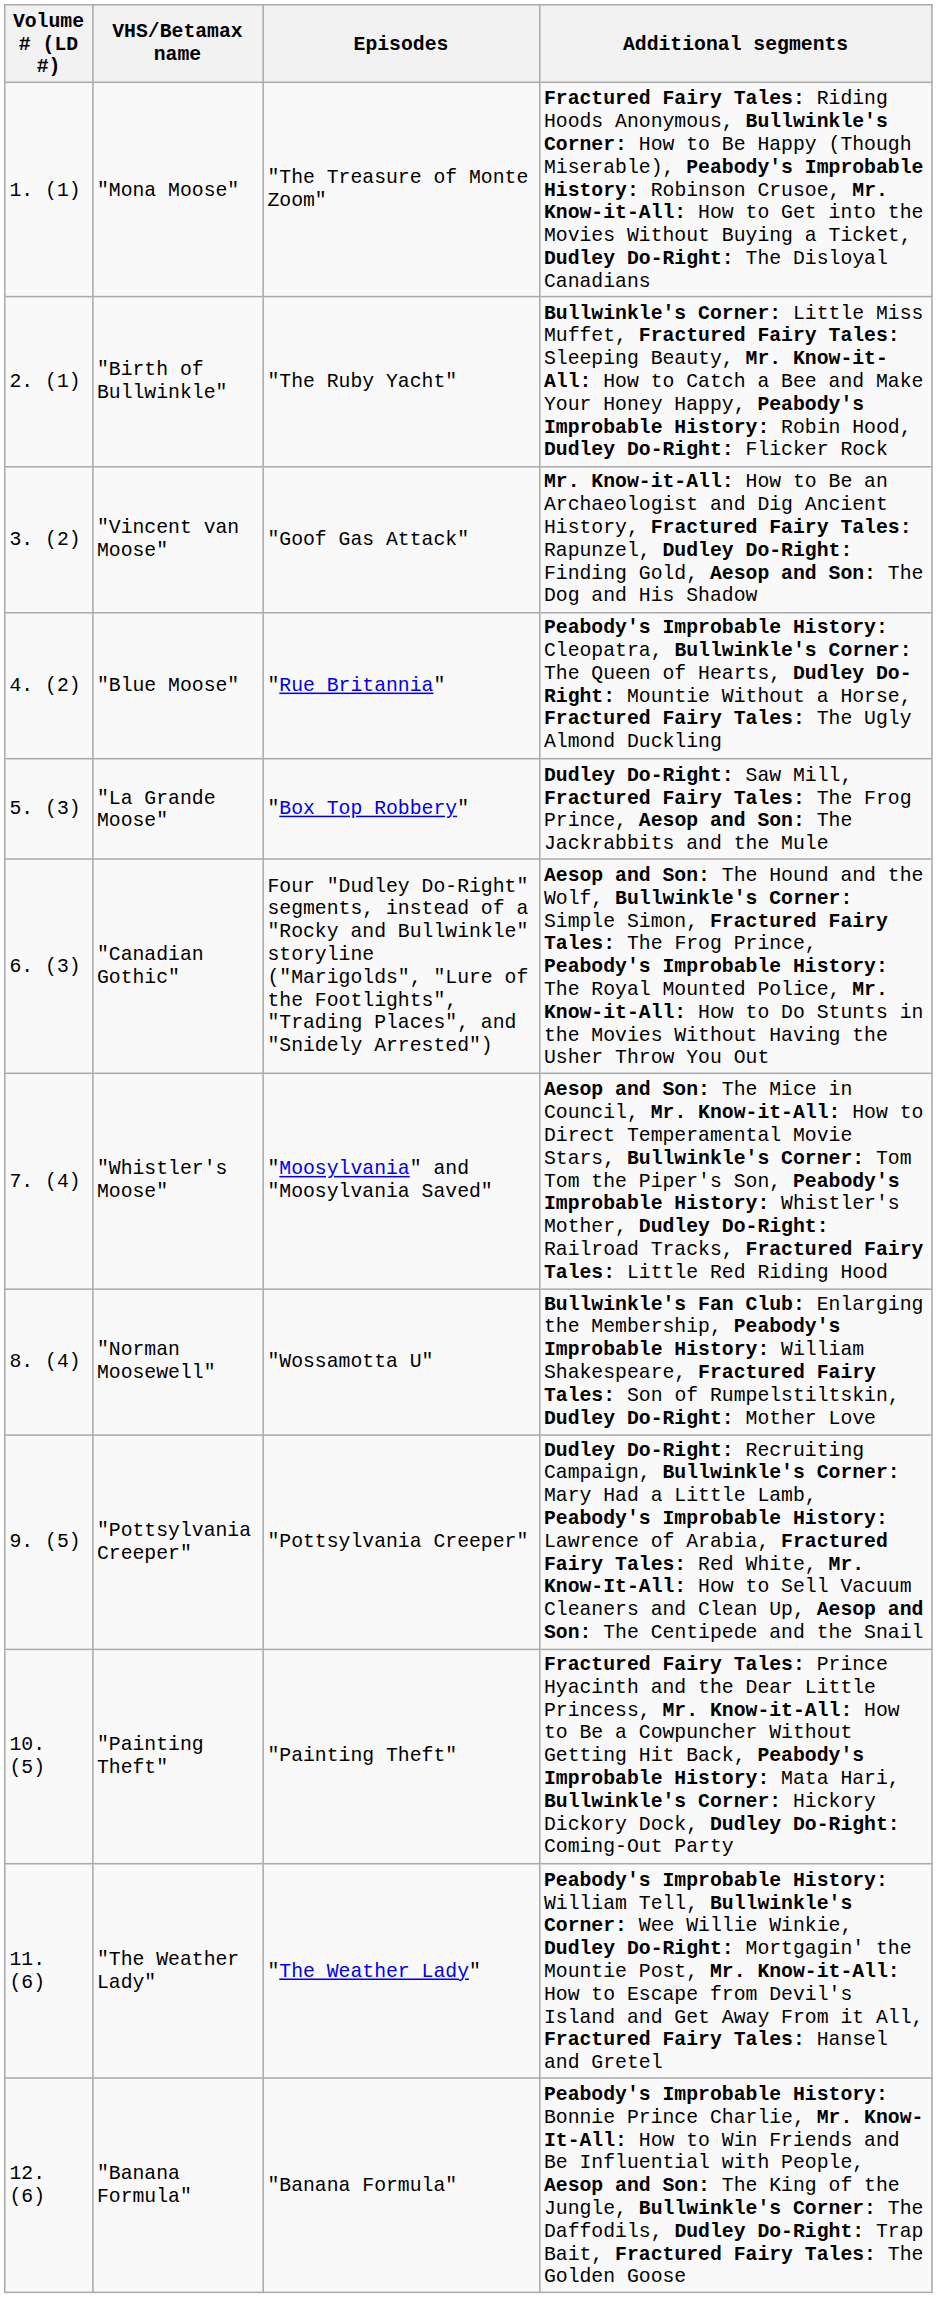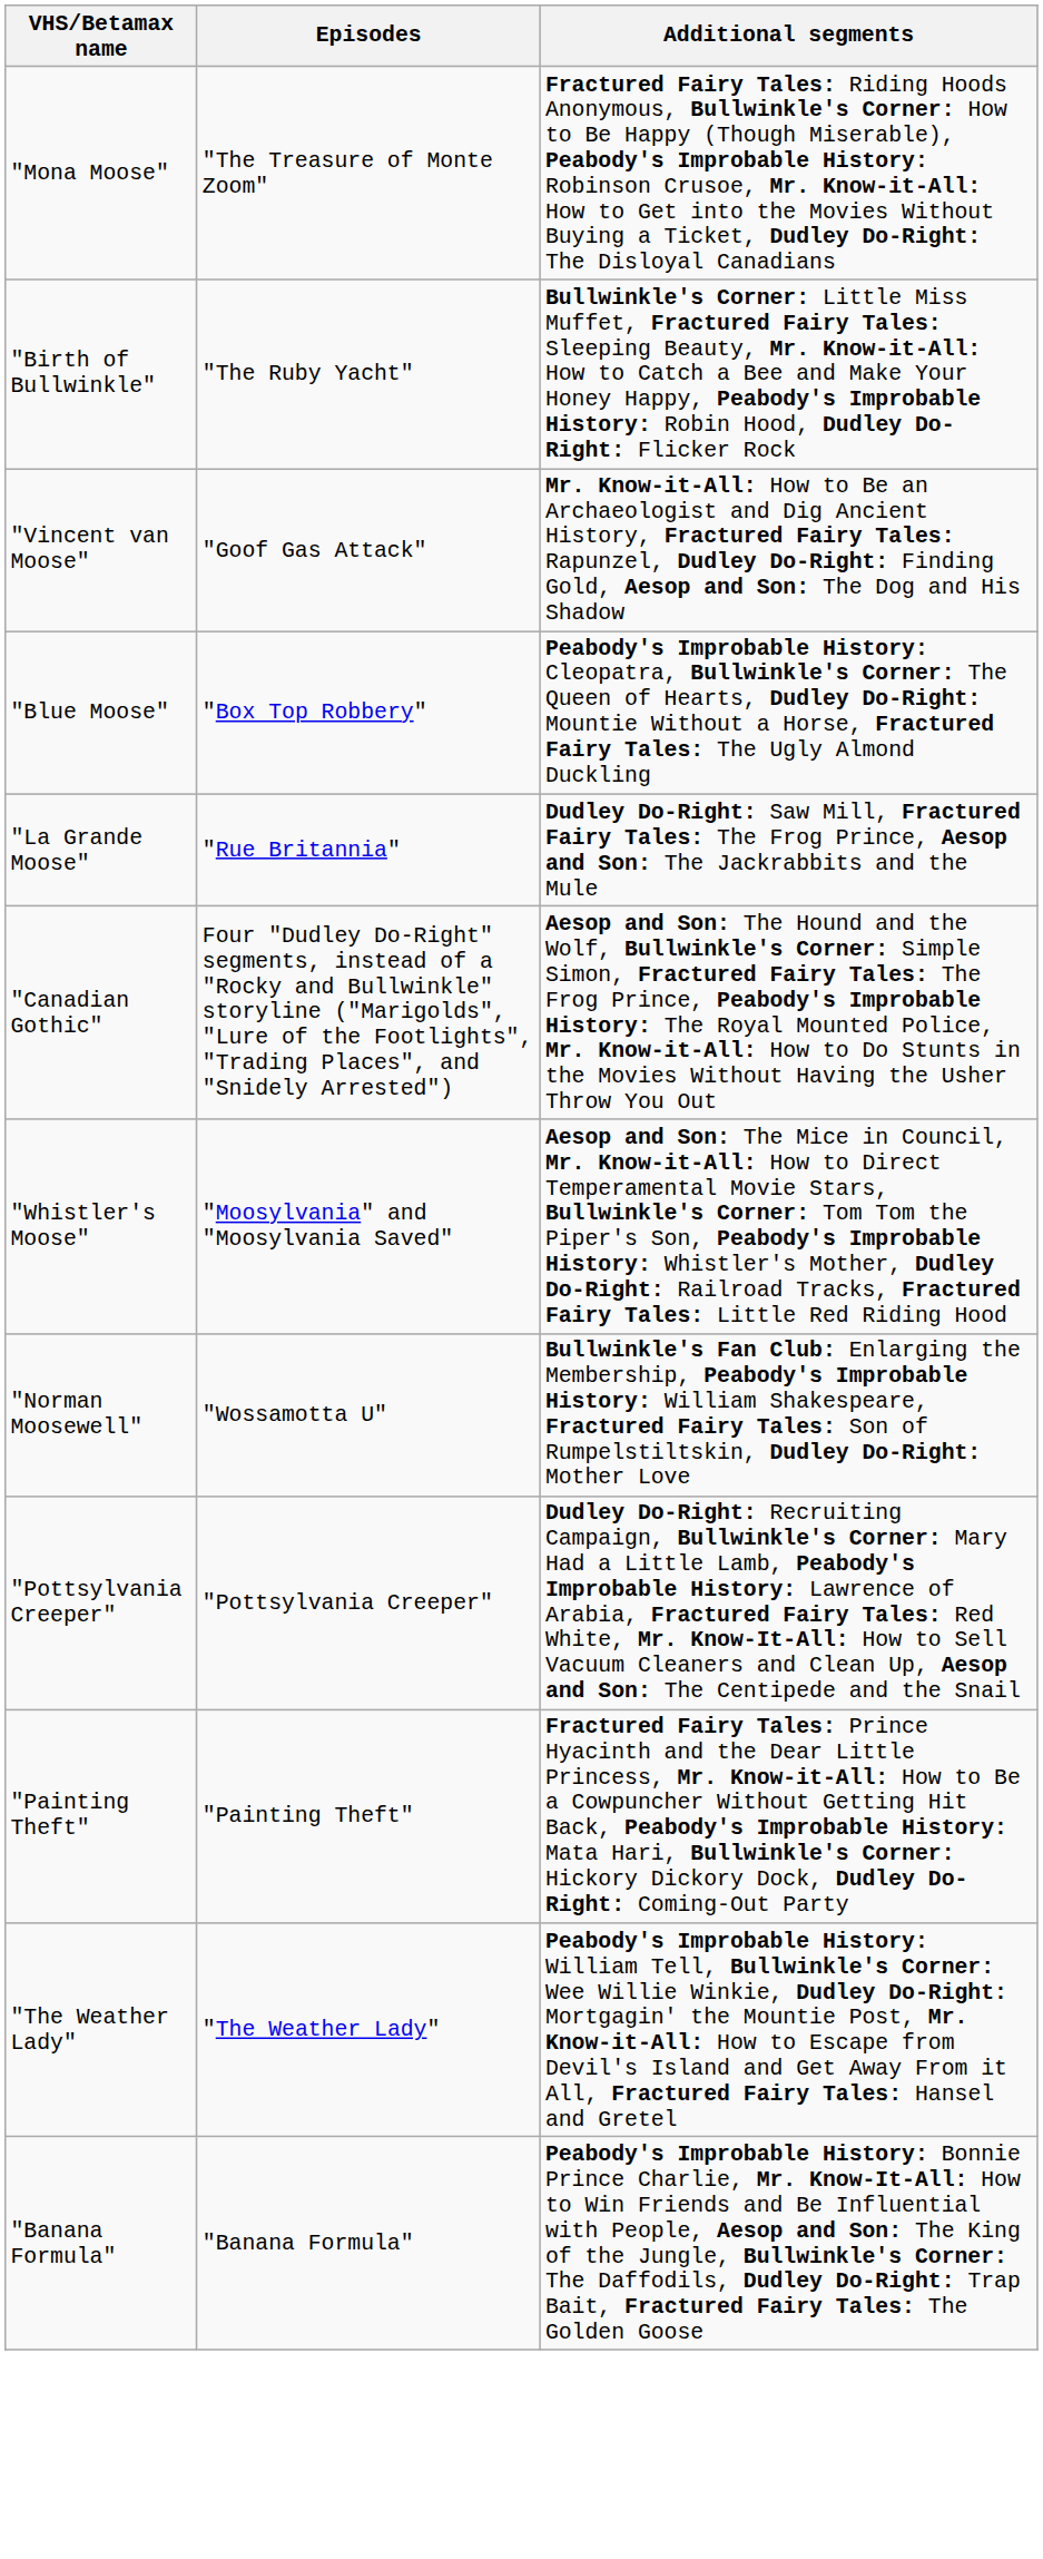 <table class="wikitable">
 <tr>
-<th>Volume # (LD #)</th>
 <th>VHS/Betamax name</th>
 <th>Episodes</th>
 <th>Additional segments</th>
 </tr>
 <tr>
-<td>1. (1)</td>
 <td>"Mona Moose"</td>
 <td>"The Treasure of Monte Zoom"</td>
 <td><strong>Fractured Fairy Tales:</strong> Riding Hoods Anonymous, <strong>Bullwinkle's Corner:</strong> How to Be Happy (Though Miserable), <strong>Peabody's Improbable History:</strong> Robinson Crusoe, <strong>Mr. Know-it-All:</strong> How to Get into the Movies Without Buying a Ticket, <strong>Dudley Do-Right:</strong> The Disloyal Canadians</td>
 </tr>
 <tr>
-<td>2. (1)</td>
 <td>"Birth of Bullwinkle"</td>
 <td>"The Ruby Yacht"</td>
 <td><strong>Bullwinkle's Corner:</strong> Little Miss Muffet, <strong>Fractured Fairy Tales:</strong> Sleeping Beauty, <strong>Mr. Know-it-All:</strong> How to Catch a Bee and Make Your Honey Happy, <strong>Peabody's Improbable History:</strong> Robin Hood, <strong>Dudley Do-Right:</strong> Flicker Rock</td>
 </tr>
 <tr>
-<td>3. (2)</td>
 <td>"Vincent van Moose"</td>
 <td>"Goof Gas Attack"</td>
 <td><strong>Mr. Know-it-All:</strong> How to Be an Archaeologist and Dig Ancient History, <strong>Fractured Fairy Tales:</strong> Rapunzel, <strong>Dudley Do-Right:</strong> Finding Gold, <strong>Aesop and Son:</strong> The Dog and His Shadow</td>
 </tr>
 <tr>
-<td>4. (2)</td>
 <td>"Blue Moose"</td>
-<td>"<a href='#'>Rue Britannia</a>"</td>
+<td>"<a href='#'>Box Top Robbery</a>"</td>
 <td><strong>Peabody's Improbable History:</strong> Cleopatra, <strong>Bullwinkle's Corner:</strong> The Queen of Hearts, <strong>Dudley Do-Right:</strong> Mountie Without a Horse, <strong>Fractured Fairy Tales:</strong> The Ugly Almond Duckling</td>
 </tr>
 <tr>
-<td>5. (3)</td>
 <td>"La Grande Moose"</td>
-<td>"<a href='#'>Box Top Robbery</a>"</td>
+<td>"<a href='#'>Rue Britannia</a>"</td>
 <td><strong>Dudley Do-Right:</strong> Saw Mill, <strong>Fractured Fairy Tales:</strong> The Frog Prince, <strong>Aesop and Son:</strong> The Jackrabbits and the Mule</td>
 </tr>
 <tr>
-<td>6. (3)</td>
 <td>"Canadian Gothic"</td>
 <td>Four "Dudley Do-Right" segments, instead of a "Rocky and Bullwinkle" storyline ("Marigolds", "Lure of the Footlights", "Trading Places", and "Snidely Arrested")</td>
 <td><strong>Aesop and Son:</strong> The Hound and the Wolf, <strong>Bullwinkle's Corner:</strong> Simple Simon, <strong>Fractured Fairy Tales:</strong> The Frog Prince, <strong>Peabody's Improbable History:</strong> The Royal Mounted Police, <strong>Mr. Know-it-All:</strong> How to Do Stunts in the Movies Without Having the Usher Throw You Out</td>
 </tr>
 <tr>
-<td>7. (4)</td>
 <td>"Whistler's Moose"</td>
 <td>"<a href='#'>Moosylvania</a>" and "Moosylvania Saved"</td>
 <td><strong>Aesop and Son:</strong> The Mice in Council, <strong>Mr. Know-it-All:</strong> How to Direct Temperamental Movie Stars, <strong>Bullwinkle's Corner:</strong> Tom Tom the Piper's Son, <strong>Peabody's Improbable History:</strong> Whistler's Mother, <strong>Dudley Do-Right:</strong> Railroad Tracks, <strong>Fractured Fairy Tales:</strong> Little Red Riding Hood</td>
 </tr>
 <tr>
-<td>8. (4)</td>
 <td>"Norman Moosewell"</td>
 <td>"Wossamotta U"</td>
 <td><strong>Bullwinkle's Fan Club:</strong> Enlarging the Membership, <strong>Peabody's Improbable History:</strong> William Shakespeare, <strong>Fractured Fairy Tales:</strong> Son of Rumpelstiltskin, <strong>Dudley Do-Right:</strong> Mother Love</td>
 </tr>
 <tr>
-<td>9. (5)</td>
 <td>"Pottsylvania Creeper"</td>
 <td>"Pottsylvania Creeper"</td>
 <td><strong>Dudley Do-Right:</strong> Recruiting Campaign, <strong>Bullwinkle's Corner:</strong> Mary Had a Little Lamb, <strong>Peabody's Improbable History:</strong> Lawrence of Arabia, <strong>Fractured Fairy Tales:</strong> Red White, <strong>Mr. Know-It-All:</strong> How to Sell Vacuum Cleaners and Clean Up, <strong>Aesop and Son:</strong> The Centipede and the Snail</td>
 </tr>
 <tr>
-<td>10. (5)</td>
 <td>"Painting Theft"</td>
 <td>"Painting Theft"</td>
 <td><strong>Fractured Fairy Tales:</strong> Prince Hyacinth and the Dear Little Princess, <strong>Mr. Know-it-All:</strong> How to Be a Cowpuncher Without Getting Hit Back, <strong>Peabody's Improbable History:</strong> Mata Hari, <strong>Bullwinkle's Corner:</strong> Hickory Dickory Dock, <strong>Dudley Do-Right:</strong> Coming-Out Party</td>
 </tr>
 <tr>
-<td>11. (6)</td>
 <td>"The Weather Lady"</td>
 <td>"<a href='#'>The Weather Lady</a>"</td>
 <td><strong>Peabody's Improbable History:</strong> William Tell, <strong>Bullwinkle's Corner:</strong> Wee Willie Winkie, <strong>Dudley Do-Right:</strong> Mortgagin' the Mountie Post, <strong>Mr. Know-it-All:</strong> How to Escape from Devil's Island and Get Away From it All, <strong>Fractured Fairy Tales:</strong> Hansel and Gretel</td>
 </tr>
 <tr>
-<td>12. (6)</td>
 <td>"Banana Formula"</td>
 <td>"Banana Formula"</td>
 <td><strong>Peabody's Improbable History:</strong> Bonnie Prince Charlie, <strong>Mr. Know-It-All:</strong> How to Win Friends and Be Influential with People, <strong>Aesop and Son:</strong> The King of the Jungle, <strong>Bullwinkle's Corner:</strong> The Daffodils, <strong>Dudley Do-Right:</strong> Trap Bait, <strong>Fractured Fairy Tales:</strong> The Golden Goose</td>
 </tr>
 </table>
